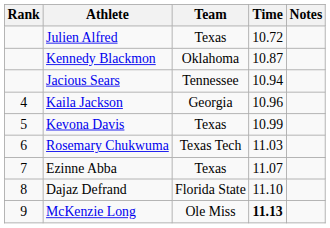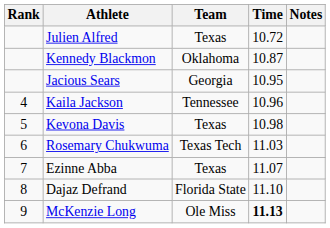 <table class="wikitable sortable" style="text-align:center">
 <tr>
 <th>Rank</th>
 <th>Athlete</th>
 <th>Team</th>
 <th>Time</th>
 <th>Notes</th>
 </tr>
 <tr>
 <td></td>
 <td align=left> <a href='#'>Julien Alfred</a></td>
 <td>Texas</td>
 <td>10.72</td>
 <td></td>
 </tr>
 <tr>
 <td></td>
 <td align=left> <a href='#'>Kennedy Blackmon</a></td>
 <td>Oklahoma</td>
 <td>10.87</td>
 <td></td>
 </tr>
 <tr>
 <td></td>
 <td align=left> <a href='#'>Jacious Sears</a></td>
-<td>Tennessee</td>
-<td>10.94</td>
+<td>Georgia</td>
+<td>10.95</td>
 <td></td>
 </tr>
 <tr>
 <td>4</td>
 <td align=left> <a href='#'>Kaila Jackson</a></td>
-<td>Georgia</td>
+<td>Tennessee</td>
 <td>10.96</td>
 <td></td>
 </tr>
 <tr>
 <td>5</td>
 <td align=left> <a href='#'>Kevona Davis</a></td>
 <td>Texas</td>
-<td>10.99</td>
+<td>10.98</td>
 <td></td>
 </tr>
 <tr>
 <td>6</td>
 <td align=left> <a href='#'>Rosemary Chukwuma</a></td>
 <td>Texas Tech</td>
 <td>11.03</td>
 <td></td>
 </tr>
 <tr>
 <td>7</td>
 <td align=left> Ezinne Abba</td>
 <td>Texas</td>
 <td>11.07</td>
 <td></td>
 </tr>
 <tr>
 <td>8</td>
 <td align=left> Dajaz Defrand</td>
 <td>Florida State</td>
 <td>11.10</td>
 <td></td>
 </tr>
 <tr>
 <td>9</td>
 <td align=left> <a href='#'>McKenzie Long</a></td>
 <td>Ole Miss</td>
 <td><strong>11.13</strong></td>
 <td></td>
 </tr>
 </table>
